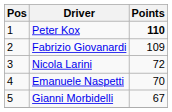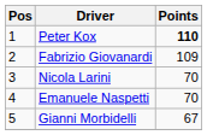 <table class="wikitable" style="font-size: 85%;">
 <tr>
 <th>Pos</th>
 <th>Driver</th>
 <th>Points</th>
 </tr>
 <tr>
 <td>1</td>
 <td> <a href='#'>Peter Kox</a></td>
 <td style="text-align:right"><strong>110</strong></td>
 </tr>
 <tr>
 <td>2</td>
 <td> <a href='#'>Fabrizio Giovanardi</a></td>
 <td style="text-align:right">109</td>
 </tr>
 <tr>
 <td>3</td>
 <td> <a href='#'>Nicola Larini</a></td>
-<td style="text-align:right">72</td>
+<td style="text-align:right">70</td>
 </tr>
 <tr>
 <td>4</td>
 <td> <a href='#'>Emanuele Naspetti</a></td>
 <td style="text-align:right">70</td>
 </tr>
 <tr>
 <td>5</td>
 <td> <a href='#'>Gianni Morbidelli</a></td>
 <td style="text-align:right">67</td>
 </tr>
 <tr>
 </tr>
 </table>
